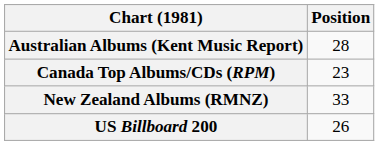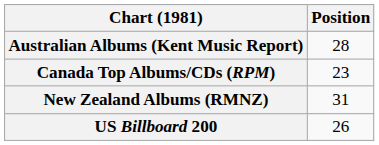 <table class="wikitable sortable plainrowheaders" style="text-align:center">
 <tr>
 <th scope="col">Chart (1981)</th>
 <th scope="col">Position</th>
 </tr>
 <tr>
 <th scope="row">Australian Albums (Kent Music Report)</th>
 <td>28</td>
 </tr>
 <tr>
 <th scope="row">Canada Top Albums/CDs (<em>RPM</em>)</th>
 <td>23</td>
 </tr>
 <tr>
 <th scope="row">New Zealand Albums (RMNZ)</th>
-<td>33</td>
+<td>31</td>
 </tr>
 <tr>
 <th scope="row">US <em>Billboard</em> 200</th>
 <td>26</td>
 </tr>
 </table>
